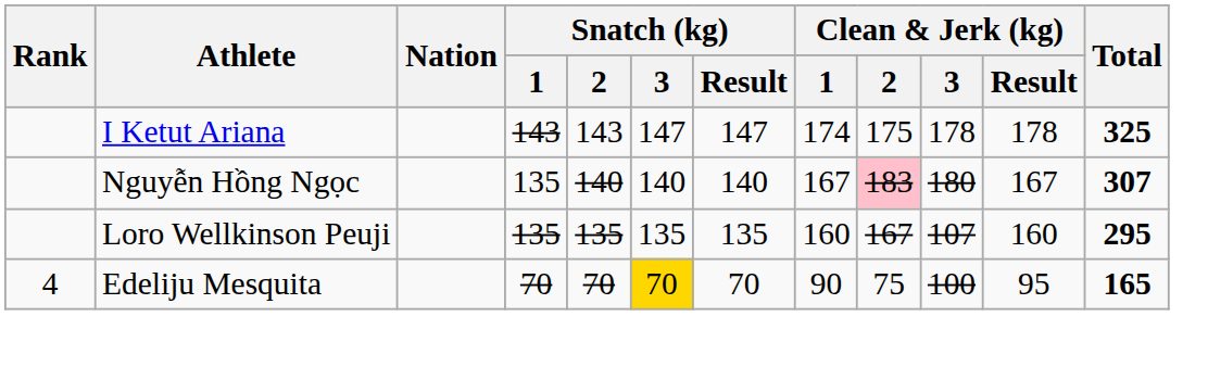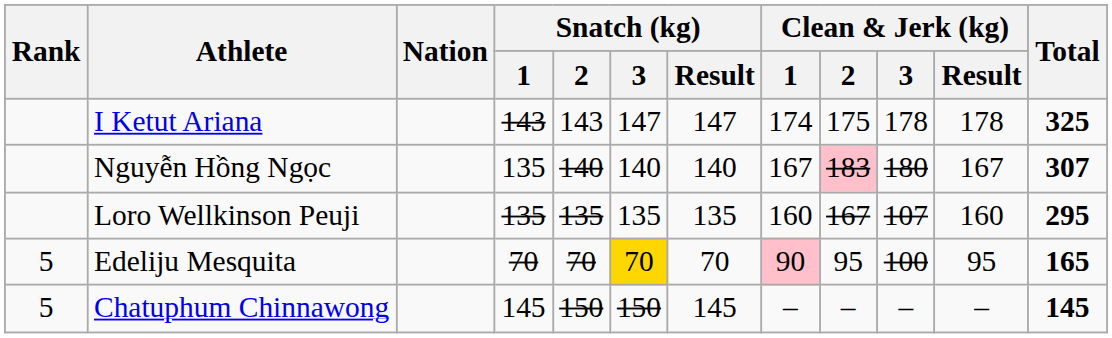 <table class="wikitable sortable" style="text-align:center;">
 <tr>
 <th rowspan=2>Rank</th>
 <th rowspan=2>Athlete</th>
 <th rowspan=2>Nation</th>
 <th colspan=4>Snatch (kg)</th>
 <th colspan=4>Clean & Jerk (kg)</th>
 <th rowspan=2>Total</th>
 </tr>
 <tr>
 <th>1</th>
 <th>2</th>
 <th>3</th>
 <th>Result</th>
 <th>1</th>
 <th>2</th>
 <th>3</th>
 <th>Result</th>
 </tr>
 <tr>
 <td></td>
 <td align=left><a href='#'>I Ketut Ariana</a></td>
 <td align=left></td>
 <td><s>143</s></td>
 <td>143</td>
 <td>147</td>
 <td>147</td>
 <td>174</td>
 <td>175</td>
 <td>178</td>
 <td>178</td>
 <td><strong>325</strong></td>
 </tr>
 <tr>
 <td></td>
 <td align=left>Nguyễn Hồng Ngọc</td>
 <td align=left></td>
 <td>135</td>
 <td><s>140</s></td>
 <td>140</td>
 <td>140</td>
 <td>167</td>
 <td style="background: pink;"><s>183</s></td>
 <td><s>180</s></td>
 <td>167</td>
 <td><strong>307</strong></td>
 </tr>
 <tr>
 <td></td>
 <td align=left>Loro Wellkinson Peuji</td>
 <td align=left></td>
 <td><s>135</s></td>
 <td><s>135</s></td>
 <td>135</td>
 <td>135</td>
 <td>160</td>
 <td><s>167</s></td>
 <td><s>107</s></td>
 <td>160</td>
 <td><strong>295</strong></td>
 </tr>
 <tr>
-<td>4</td>
+<td>5</td>
 <td align=left>Edeliju Mesquita</td>
 <td align=left></td>
 <td><s>70</s></td>
 <td><s>70</s></td>
 <td style="background: gold;">70</td>
 <td>70</td>
-<td>90</td>
-<td>75</td>
+<td style="background: pink;">90</td>
+<td>95</td>
 <td><s>100</s></td>
 <td>95</td>
 <td><strong>165</strong></td>
 </tr>
+<tr>
+<td>5</td>
+<td align=left><a href='#'>Chatuphum Chinnawong</a></td>
+<td align=left></td>
+<td>145</td>
+<td><s>150</s></td>
+<td><s>150</s></td>
+<td>145</td>
+<td>–</td>
+<td>–</td>
+<td>–</td>
+<td>–</td>
+<td><strong>145</strong></td>
+</tr>
 </table>
